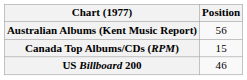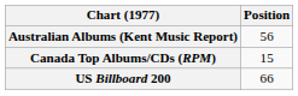 <table class="wikitable sortable plainrowheaders" style="text-align:center">
 <tr>
 <th scope="col">Chart (1977)</th>
 <th scope="col">Position</th>
 </tr>
 <tr>
 <th scope="row">Australian Albums (Kent Music Report)</th>
 <td>56</td>
 </tr>
 <tr>
 <th scope="row">Canada Top Albums/CDs (<em>RPM</em>)</th>
 <td>15</td>
 </tr>
 <tr>
 <th scope="row">US <em>Billboard</em> 200</th>
-<td>46</td>
+<td>66</td>
 </tr>
 </table>
